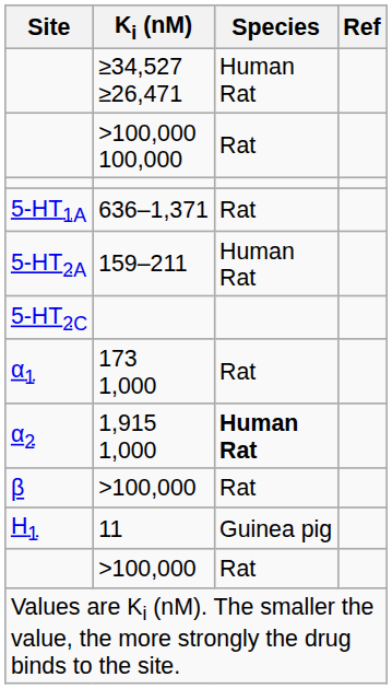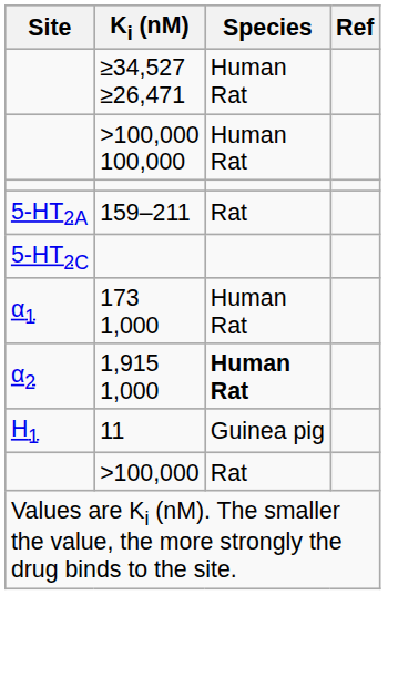 <table class="wikitable floatleft" style="font-size:small;">
 <tr>
 <th>Site</th>
 <th>K<sub>i</sub> (nM)</th>
 <th>Species</th>
 <th>Ref</th>
 </tr>
 <tr>
 <td></td>
 <td>≥34,527<br>≥26,471</td>
 <td>Human<br>Rat</td>
 <td><br></td>
 </tr>
 <tr>
 <td></td>
 <td>>100,000<br>100,000</td>
-<td>Rat</td>
+<td>Human<br>Rat</td>
 <td></td>
 </tr>
 <tr>
 <td></td>
 <td></td>
 <td></td>
 <td></td>
 </tr>
 <tr>
-<td><a href='#'>5-HT<sub>1A</sub></a></td>
-<td>636–1,371</td>
-<td>Rat</td>
-<td></td>
-</tr>
-<tr>
 <td><a href='#'>5-HT<sub>2A</sub></a></td>
 <td>159–211</td>
-<td>Human<br>Rat</td>
+<td>Rat</td>
 <td></td>
 </tr>
 <tr>
 <td><a href='#'>5-HT<sub>2C</sub></a></td>
 <td></td>
 <td></td>
 <td></td>
 </tr>
 <tr>
 <td><a href='#'>α<sub>1</sub></a></td>
 <td>173<br>1,000</td>
-<td>Rat</td>
+<td>Human<br>Rat</td>
 <td><br></td>
 </tr>
 <tr>
 <td><a href='#'>α<sub>2</sub></a></td>
 <td>1,915<br>1,000</td>
 <td><strong>Human<br>Rat</strong></td>
 <td><br></td>
-</tr>
-<tr>
-<td><a href='#'>β</a></td>
-<td>>100,000</td>
-<td>Rat</td>
-<td></td>
 </tr>
 <tr>
 <td><a href='#'>H<sub>1</sub></a></td>
 <td>11</td>
 <td>Guinea pig</td>
 <td></td>
 </tr>
 <tr>
 <td></td>
 <td>>100,000</td>
 <td>Rat</td>
 <td></td>
 </tr>
 <tr class="sortbottom">
 <td colspan="4" style="width: 1px;">Values are K<sub>i</sub> (nM). The smaller the value, the more strongly the drug binds to the site.</td>
 </tr>
 </table>
